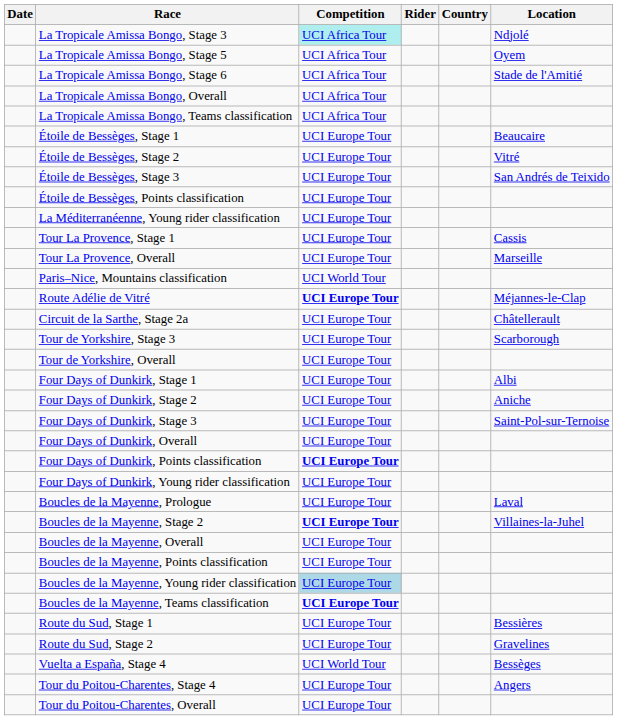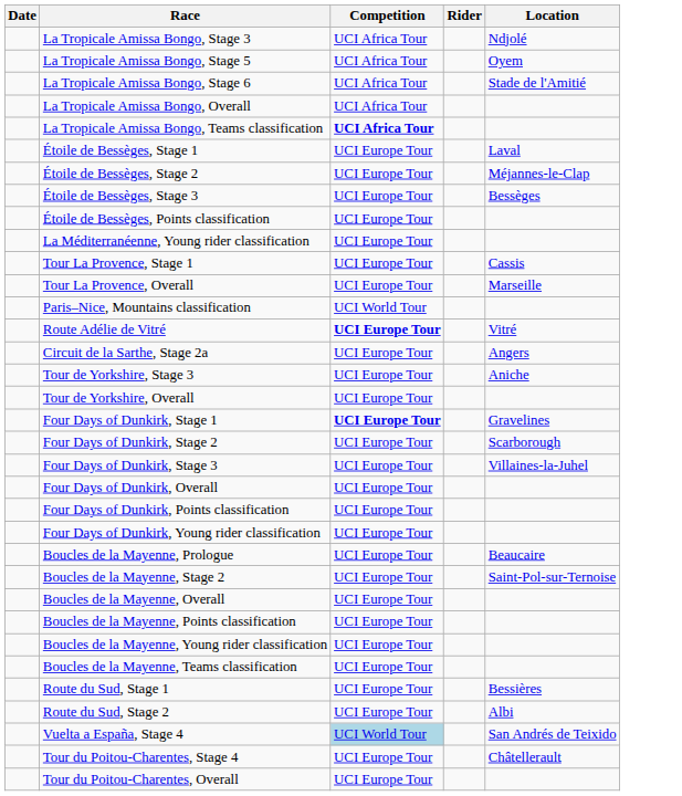 <table class="wikitable sortable">
 <tr>
 <th>Date</th>
 <th>Race</th>
 <th>Competition</th>
 <th>Rider</th>
-<th>Country</th>
 <th>Location</th>
 </tr>
 <tr>
 <td></td>
 <td><a href='#'>La Tropicale Amissa Bongo</a>, Stage 3</td>
-<td style="background: paleturquoise;"><a href='#'>UCI Africa Tour</a></td>
-<td></td>
+<td><a href='#'>UCI Africa Tour</a></td>
 <td></td>
 <td><a href='#'>Ndjolé</a></td>
 </tr>
 <tr>
 <td></td>
 <td><a href='#'>La Tropicale Amissa Bongo</a>, Stage 5</td>
 <td><a href='#'>UCI Africa Tour</a></td>
 <td></td>
-<td></td>
 <td><a href='#'>Oyem</a></td>
 </tr>
 <tr>
 <td></td>
 <td><a href='#'>La Tropicale Amissa Bongo</a>, Stage 6</td>
 <td><a href='#'>UCI Africa Tour</a></td>
-<td></td>
 <td></td>
 <td><a href='#'>Stade de l'Amitié</a></td>
 </tr>
 <tr>
 <td></td>
 <td><a href='#'>La Tropicale Amissa Bongo</a>, Overall</td>
 <td><a href='#'>UCI Africa Tour</a></td>
 <td></td>
 <td></td>
-<td></td>
 </tr>
 <tr>
 <td></td>
 <td><a href='#'>La Tropicale Amissa Bongo</a>, Teams classification</td>
-<td><a href='#'>UCI Africa Tour</a></td>
+<td><strong><a href='#'>UCI Africa Tour</a></strong></td>
 <td align="center"></td>
-<td></td>
 <td></td>
 </tr>
 <tr>
 <td></td>
 <td><a href='#'>Étoile de Bessèges</a>, Stage 1</td>
 <td><a href='#'>UCI Europe Tour</a></td>
 <td></td>
-<td></td>
-<td><a href='#'>Beaucaire</a></td>
+<td><a href='#'>Laval</a></td>
 </tr>
 <tr>
 <td></td>
 <td><a href='#'>Étoile de Bessèges</a>, Stage 2</td>
 <td><a href='#'>UCI Europe Tour</a></td>
 <td></td>
-<td></td>
-<td><a href='#'>Vitré</a></td>
+<td><a href='#'>Méjannes-le-Clap</a></td>
 </tr>
 <tr>
 <td></td>
 <td><a href='#'>Étoile de Bessèges</a>, Stage 3</td>
 <td><a href='#'>UCI Europe Tour</a></td>
 <td></td>
-<td></td>
-<td><a href='#'>San Andrés de Teixido</a></td>
+<td><a href='#'>Bessèges</a></td>
 </tr>
 <tr>
 <td></td>
 <td><a href='#'>Étoile de Bessèges</a>, Points classification</td>
 <td><a href='#'>UCI Europe Tour</a></td>
-<td></td>
 <td></td>
 <td></td>
 </tr>
 <tr>
 <td></td>
 <td><a href='#'>La Méditerranéenne</a>, Young rider classification</td>
 <td><a href='#'>UCI Europe Tour</a></td>
 <td></td>
 <td></td>
-<td></td>
 </tr>
 <tr>
 <td></td>
 <td><a href='#'>Tour La Provence</a>, Stage 1</td>
 <td><a href='#'>UCI Europe Tour</a></td>
-<td></td>
 <td></td>
 <td><a href='#'>Cassis</a></td>
 </tr>
 <tr>
 <td></td>
 <td><a href='#'>Tour La Provence</a>, Overall</td>
 <td><a href='#'>UCI Europe Tour</a></td>
-<td></td>
 <td></td>
 <td><a href='#'>Marseille</a></td>
 </tr>
 <tr>
 <td></td>
 <td><a href='#'>Paris–Nice</a>, Mountains classification</td>
 <td><a href='#'>UCI World Tour</a></td>
 <td></td>
 <td></td>
-<td></td>
 </tr>
 <tr>
 <td></td>
 <td><a href='#'>Route Adélie de Vitré</a></td>
 <td><strong><a href='#'>UCI Europe Tour</a></strong></td>
 <td></td>
-<td></td>
-<td><a href='#'>Méjannes-le-Clap</a></td>
+<td><a href='#'>Vitré</a></td>
 </tr>
 <tr>
 <td></td>
 <td><a href='#'>Circuit de la Sarthe</a>, Stage 2a</td>
 <td><a href='#'>UCI Europe Tour</a></td>
 <td></td>
-<td></td>
-<td><a href='#'>Châtellerault</a></td>
+<td><a href='#'>Angers</a></td>
 </tr>
 <tr>
 <td></td>
 <td><a href='#'>Tour de Yorkshire</a>, Stage 3</td>
 <td><a href='#'>UCI Europe Tour</a></td>
 <td></td>
-<td></td>
-<td><a href='#'>Scarborough</a></td>
+<td><a href='#'>Aniche</a></td>
 </tr>
 <tr>
 <td></td>
 <td><a href='#'>Tour de Yorkshire</a>, Overall</td>
 <td><a href='#'>UCI Europe Tour</a></td>
 <td></td>
 <td></td>
-<td></td>
 </tr>
 <tr>
 <td></td>
 <td><a href='#'>Four Days of Dunkirk</a>, Stage 1</td>
-<td><a href='#'>UCI Europe Tour</a></td>
+<td><strong><a href='#'>UCI Europe Tour</a></strong></td>
 <td></td>
-<td></td>
-<td><a href='#'>Albi</a></td>
+<td><a href='#'>Gravelines</a></td>
 </tr>
 <tr>
 <td></td>
 <td><a href='#'>Four Days of Dunkirk</a>, Stage 2</td>
 <td><a href='#'>UCI Europe Tour</a></td>
 <td></td>
-<td></td>
-<td><a href='#'>Aniche</a></td>
+<td><a href='#'>Scarborough</a></td>
 </tr>
 <tr>
 <td></td>
 <td><a href='#'>Four Days of Dunkirk</a>, Stage 3</td>
 <td><a href='#'>UCI Europe Tour</a></td>
 <td></td>
-<td></td>
-<td><a href='#'>Saint-Pol-sur-Ternoise</a></td>
+<td><a href='#'>Villaines-la-Juhel</a></td>
 </tr>
 <tr>
 <td></td>
 <td><a href='#'>Four Days of Dunkirk</a>, Overall</td>
 <td><a href='#'>UCI Europe Tour</a></td>
 <td></td>
 <td></td>
-<td></td>
 </tr>
 <tr>
 <td></td>
 <td><a href='#'>Four Days of Dunkirk</a>, Points classification</td>
-<td><strong><a href='#'>UCI Europe Tour</a></strong></td>
-<td></td>
+<td><a href='#'>UCI Europe Tour</a></td>
 <td></td>
 <td></td>
 </tr>
 <tr>
 <td></td>
 <td><a href='#'>Four Days of Dunkirk</a>, Young rider classification</td>
 <td><a href='#'>UCI Europe Tour</a></td>
 <td></td>
 <td></td>
-<td></td>
 </tr>
 <tr>
 <td></td>
 <td><a href='#'>Boucles de la Mayenne</a>, Prologue</td>
 <td><a href='#'>UCI Europe Tour</a></td>
 <td></td>
-<td></td>
-<td><a href='#'>Laval</a></td>
+<td><a href='#'>Beaucaire</a></td>
 </tr>
 <tr>
 <td></td>
 <td><a href='#'>Boucles de la Mayenne</a>, Stage 2</td>
-<td><strong><a href='#'>UCI Europe Tour</a></strong></td>
+<td><a href='#'>UCI Europe Tour</a></td>
 <td></td>
-<td></td>
-<td><a href='#'>Villaines-la-Juhel</a></td>
+<td><a href='#'>Saint-Pol-sur-Ternoise</a></td>
 </tr>
 <tr>
 <td></td>
 <td><a href='#'>Boucles de la Mayenne</a>, Overall</td>
 <td><a href='#'>UCI Europe Tour</a></td>
-<td></td>
 <td></td>
 <td></td>
 </tr>
 <tr>
 <td></td>
 <td><a href='#'>Boucles de la Mayenne</a>, Points classification</td>
 <td><a href='#'>UCI Europe Tour</a></td>
 <td></td>
 <td></td>
-<td></td>
 </tr>
 <tr>
 <td></td>
 <td><a href='#'>Boucles de la Mayenne</a>, Young rider classification</td>
-<td style="background: lightblue;"><a href='#'>UCI Europe Tour</a></td>
-<td></td>
+<td><a href='#'>UCI Europe Tour</a></td>
 <td></td>
 <td></td>
 </tr>
 <tr>
 <td></td>
 <td><a href='#'>Boucles de la Mayenne</a>, Teams classification</td>
-<td><strong><a href='#'>UCI Europe Tour</a></strong></td>
+<td><a href='#'>UCI Europe Tour</a></td>
 <td align="center"></td>
-<td></td>
 <td></td>
 </tr>
 <tr>
 <td></td>
 <td><a href='#'>Route du Sud</a>, Stage 1</td>
 <td><a href='#'>UCI Europe Tour</a></td>
-<td></td>
 <td></td>
 <td><a href='#'>Bessières</a></td>
 </tr>
 <tr>
 <td></td>
 <td><a href='#'>Route du Sud</a>, Stage 2</td>
 <td><a href='#'>UCI Europe Tour</a></td>
 <td></td>
-<td></td>
-<td><a href='#'>Gravelines</a></td>
+<td><a href='#'>Albi</a></td>
 </tr>
 <tr>
 <td></td>
 <td><a href='#'>Vuelta a España</a>, Stage 4</td>
-<td><a href='#'>UCI World Tour</a></td>
+<td style="background: lightblue;"><a href='#'>UCI World Tour</a></td>
 <td></td>
-<td></td>
-<td><a href='#'>Bessèges</a></td>
+<td><a href='#'>San Andrés de Teixido</a></td>
 </tr>
 <tr>
 <td></td>
 <td><a href='#'>Tour du Poitou-Charentes</a>, Stage 4</td>
 <td><a href='#'>UCI Europe Tour</a></td>
 <td></td>
-<td></td>
-<td><a href='#'>Angers</a></td>
+<td><a href='#'>Châtellerault</a></td>
 </tr>
 <tr>
 <td></td>
 <td><a href='#'>Tour du Poitou-Charentes</a>, Overall</td>
 <td><a href='#'>UCI Europe Tour</a></td>
 <td></td>
 <td></td>
-<td></td>
 </tr>
 </table>
